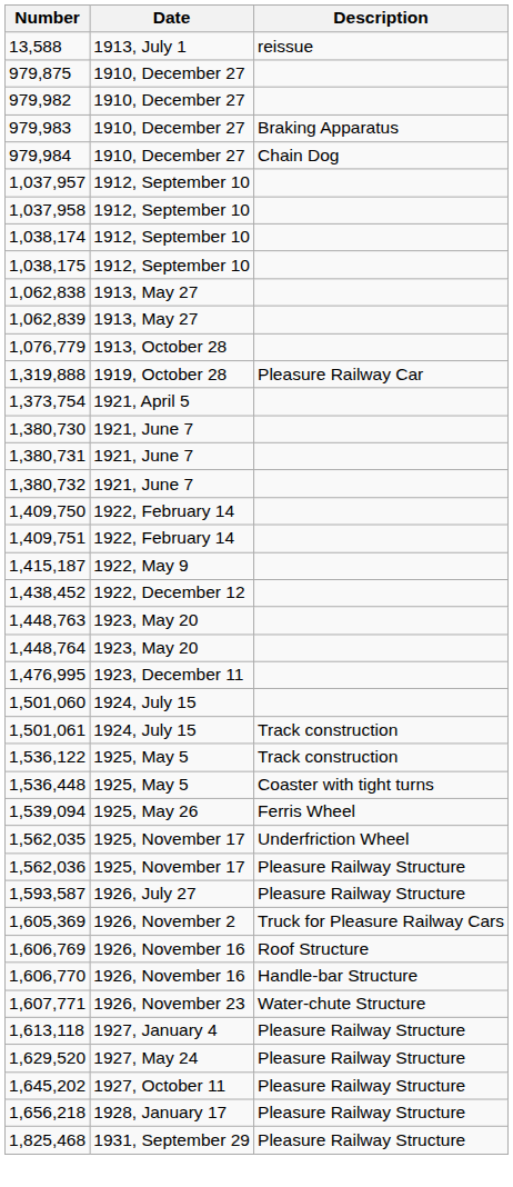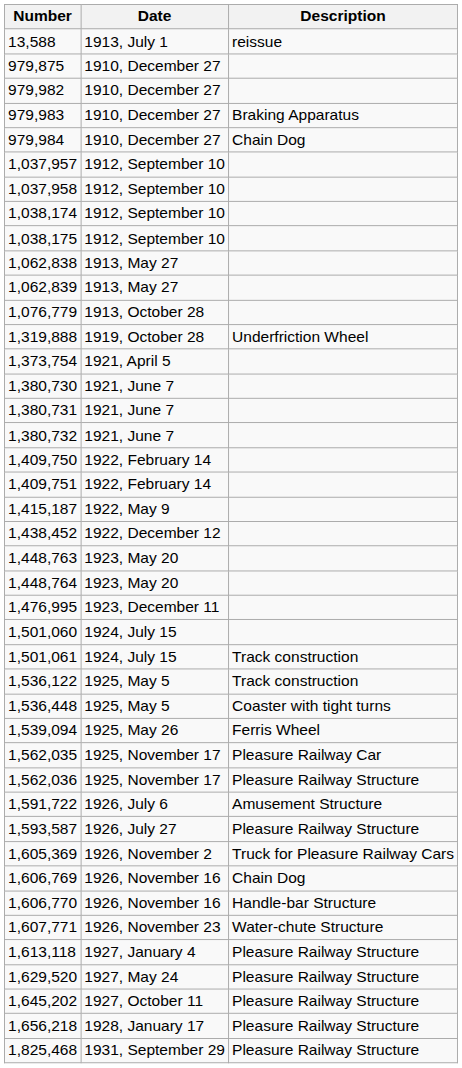 <table class="wikitable sortable">
 <tr>
 <th>Number</th>
 <th>Date</th>
 <th>Description</th>
 </tr>
 <tr>
 <td>13,588</td>
 <td>1913, July 1</td>
 <td>reissue</td>
 </tr>
 <tr>
 <td>979,875</td>
 <td>1910, December 27</td>
 <td></td>
 </tr>
 <tr>
 <td>979,982</td>
 <td>1910, December 27</td>
 <td></td>
 </tr>
 <tr>
 <td>979,983</td>
 <td>1910, December 27</td>
 <td>Braking Apparatus</td>
 </tr>
 <tr>
 <td>979,984</td>
 <td>1910, December 27</td>
 <td>Chain Dog</td>
 </tr>
 <tr>
 <td>1,037,957</td>
 <td>1912, September 10</td>
 <td></td>
 </tr>
 <tr>
 <td>1,037,958</td>
 <td>1912, September 10</td>
 <td></td>
 </tr>
 <tr>
 <td>1,038,174</td>
 <td>1912, September 10</td>
 <td></td>
 </tr>
 <tr>
 <td>1,038,175</td>
 <td>1912, September 10</td>
 <td></td>
 </tr>
 <tr>
 <td>1,062,838</td>
 <td>1913, May 27</td>
 <td></td>
 </tr>
 <tr>
 <td>1,062,839</td>
 <td>1913, May 27</td>
 <td></td>
 </tr>
 <tr>
 <td>1,076,779</td>
 <td>1913, October 28</td>
 <td></td>
 </tr>
 <tr>
 <td>1,319,888</td>
 <td>1919, October 28</td>
-<td>Pleasure Railway Car</td>
+<td>Underfriction Wheel</td>
 </tr>
 <tr>
 <td>1,373,754</td>
 <td>1921, April 5</td>
 <td></td>
 </tr>
 <tr>
 <td>1,380,730</td>
 <td>1921, June 7</td>
 <td></td>
 </tr>
 <tr>
 <td>1,380,731</td>
 <td>1921, June 7</td>
 <td></td>
 </tr>
 <tr>
 <td>1,380,732</td>
 <td>1921, June 7</td>
 <td></td>
 </tr>
 <tr>
 <td>1,409,750</td>
 <td>1922, February 14</td>
 <td></td>
 </tr>
 <tr>
 <td>1,409,751</td>
 <td>1922, February 14</td>
 <td></td>
 </tr>
 <tr>
 <td>1,415,187</td>
 <td>1922, May 9</td>
 <td></td>
 </tr>
 <tr>
 <td>1,438,452</td>
 <td>1922, December 12</td>
 <td></td>
 </tr>
 <tr>
 <td>1,448,763</td>
 <td>1923, May 20</td>
 <td></td>
 </tr>
 <tr>
 <td>1,448,764</td>
 <td>1923, May 20</td>
 <td></td>
 </tr>
 <tr>
 <td>1,476,995</td>
 <td>1923, December 11</td>
 <td></td>
 </tr>
 <tr>
 <td>1,501,060</td>
 <td>1924, July 15</td>
 <td></td>
 </tr>
 <tr>
 <td>1,501,061</td>
 <td>1924, July 15</td>
 <td>Track construction</td>
 </tr>
 <tr>
 <td>1,536,122</td>
 <td>1925, May 5</td>
 <td>Track construction</td>
 </tr>
 <tr>
 <td>1,536,448</td>
 <td>1925, May 5</td>
 <td>Coaster with tight turns</td>
 </tr>
 <tr>
 <td>1,539,094</td>
 <td>1925, May 26</td>
 <td>Ferris Wheel</td>
 </tr>
 <tr>
 <td>1,562,035</td>
 <td>1925, November 17</td>
-<td>Underfriction Wheel</td>
+<td>Pleasure Railway Car</td>
 </tr>
 <tr>
 <td>1,562,036</td>
 <td>1925, November 17</td>
 <td>Pleasure Railway Structure</td>
+</tr>
+<tr>
+<td>1,591,722</td>
+<td>1926, July 6</td>
+<td>Amusement Structure</td>
 </tr>
 <tr>
 <td>1,593,587</td>
 <td>1926, July 27</td>
 <td>Pleasure Railway Structure</td>
 </tr>
 <tr>
 <td>1,605,369</td>
 <td>1926, November 2</td>
 <td>Truck for Pleasure Railway Cars</td>
 </tr>
 <tr>
 <td>1,606,769</td>
 <td>1926, November 16</td>
-<td>Roof Structure</td>
+<td>Chain Dog</td>
 </tr>
 <tr>
 <td>1,606,770</td>
 <td>1926, November 16</td>
 <td>Handle-bar Structure</td>
 </tr>
 <tr>
 <td>1,607,771</td>
 <td>1926, November 23</td>
 <td>Water-chute Structure</td>
 </tr>
 <tr>
 <td>1,613,118</td>
 <td>1927, January 4</td>
 <td>Pleasure Railway Structure</td>
 </tr>
 <tr>
 <td>1,629,520</td>
 <td>1927, May 24</td>
 <td>Pleasure Railway Structure</td>
 </tr>
 <tr>
 <td>1,645,202</td>
 <td>1927, October 11</td>
 <td>Pleasure Railway Structure</td>
 </tr>
 <tr>
 <td>1,656,218</td>
 <td>1928, January 17</td>
 <td>Pleasure Railway Structure</td>
 </tr>
 <tr>
 <td>1,825,468</td>
 <td>1931, September 29</td>
 <td>Pleasure Railway Structure</td>
 </tr>
 </table>
